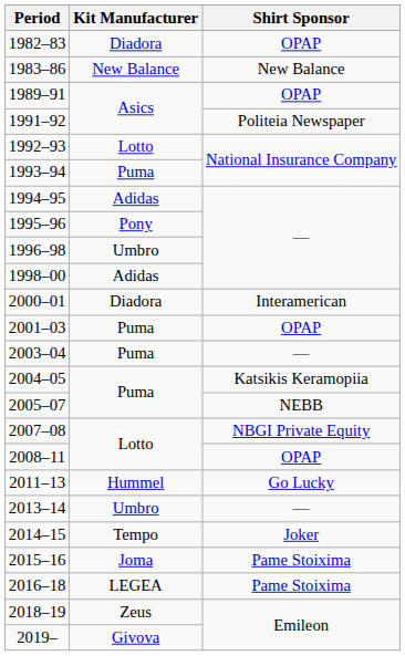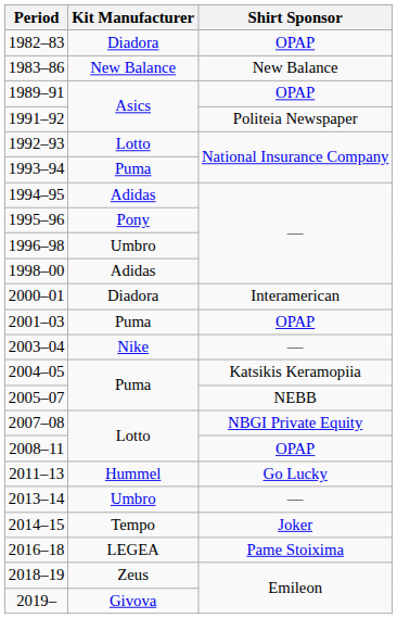 <table class="wikitable" style="text-align: center;">
 <tr>
 </tr>
 <tr>
 <th>Period</th>
 <th>Kit Manufacturer</th>
 <th>Shirt Sponsor</th>
 </tr>
 <tr>
 <td>1982–83</td>
 <td><a href='#'>Diadora</a></td>
 <td><a href='#'>OPAP</a></td>
 </tr>
 <tr>
 <td>1983–86</td>
 <td><a href='#'>New Balance</a></td>
 <td>New Balance</td>
 </tr>
 <tr>
 <td>1989–91</td>
 <td rowspan=2><a href='#'>Asics</a></td>
 <td><a href='#'>OPAP</a></td>
 </tr>
 <tr>
 <td>1991–92</td>
 <td>Politeia Newspaper</td>
 </tr>
 <tr>
 <td>1992–93</td>
 <td><a href='#'>Lotto</a></td>
 <td rowspan=2><a href='#'>National Insurance Company</a></td>
 </tr>
 <tr>
 <td>1993–94</td>
 <td><a href='#'>Puma</a></td>
 </tr>
 <tr>
 <td>1994–95</td>
 <td><a href='#'>Adidas</a></td>
 <td rowspan=4>—</td>
 </tr>
 <tr>
 <td>1995–96</td>
 <td><a href='#'>Pony</a></td>
 </tr>
 <tr>
 <td>1996–98</td>
 <td>Umbro</td>
 </tr>
 <tr>
 <td>1998–00</td>
 <td>Adidas</td>
 </tr>
 <tr>
 <td>2000–01</td>
 <td>Diadora</td>
 <td>Interamerican</td>
 </tr>
 <tr>
 <td>2001–03</td>
 <td>Puma</td>
 <td><a href='#'>OPAP</a></td>
 </tr>
 <tr>
 <td>2003–04</td>
-<td>Puma</td>
+<td><a href='#'>Nike</a></td>
 <td>—</td>
 </tr>
 <tr>
 <td>2004–05</td>
 <td rowspan=2>Puma</td>
 <td>Katsikis Keramopiia</td>
 </tr>
 <tr>
 <td>2005–07</td>
 <td>NEBB</td>
 </tr>
 <tr>
 <td>2007–08</td>
 <td rowspan=2>Lotto</td>
 <td><a href='#'>NBGI Private Equity</a></td>
 </tr>
 <tr>
 <td>2008–11</td>
 <td><a href='#'>OPAP</a></td>
 </tr>
 <tr>
 <td>2011–13</td>
 <td><a href='#'>Hummel</a></td>
 <td><a href='#'>Go Lucky</a></td>
 </tr>
 <tr>
 <td>2013–14</td>
 <td><a href='#'>Umbro</a></td>
 <td>—</td>
 </tr>
 <tr>
 <td>2014–15</td>
 <td>Tempo</td>
 <td><a href='#'>Joker</a></td>
 </tr>
 <tr>
-<td>2015–16</td>
-<td><a href='#'>Joma</a></td>
-<td><a href='#'>Pame Stoixima</a></td>
-</tr>
-<tr>
 <td>2016–18</td>
 <td>LEGEA</td>
 <td><a href='#'>Pame Stoixima</a></td>
 </tr>
 <tr>
 <td>2018–19</td>
 <td>Zeus</td>
 <td rowspan=2>Emileon</td>
 </tr>
 <tr>
 <td>2019–</td>
 <td><a href='#'>Givova</a></td>
 </tr>
 </table>
